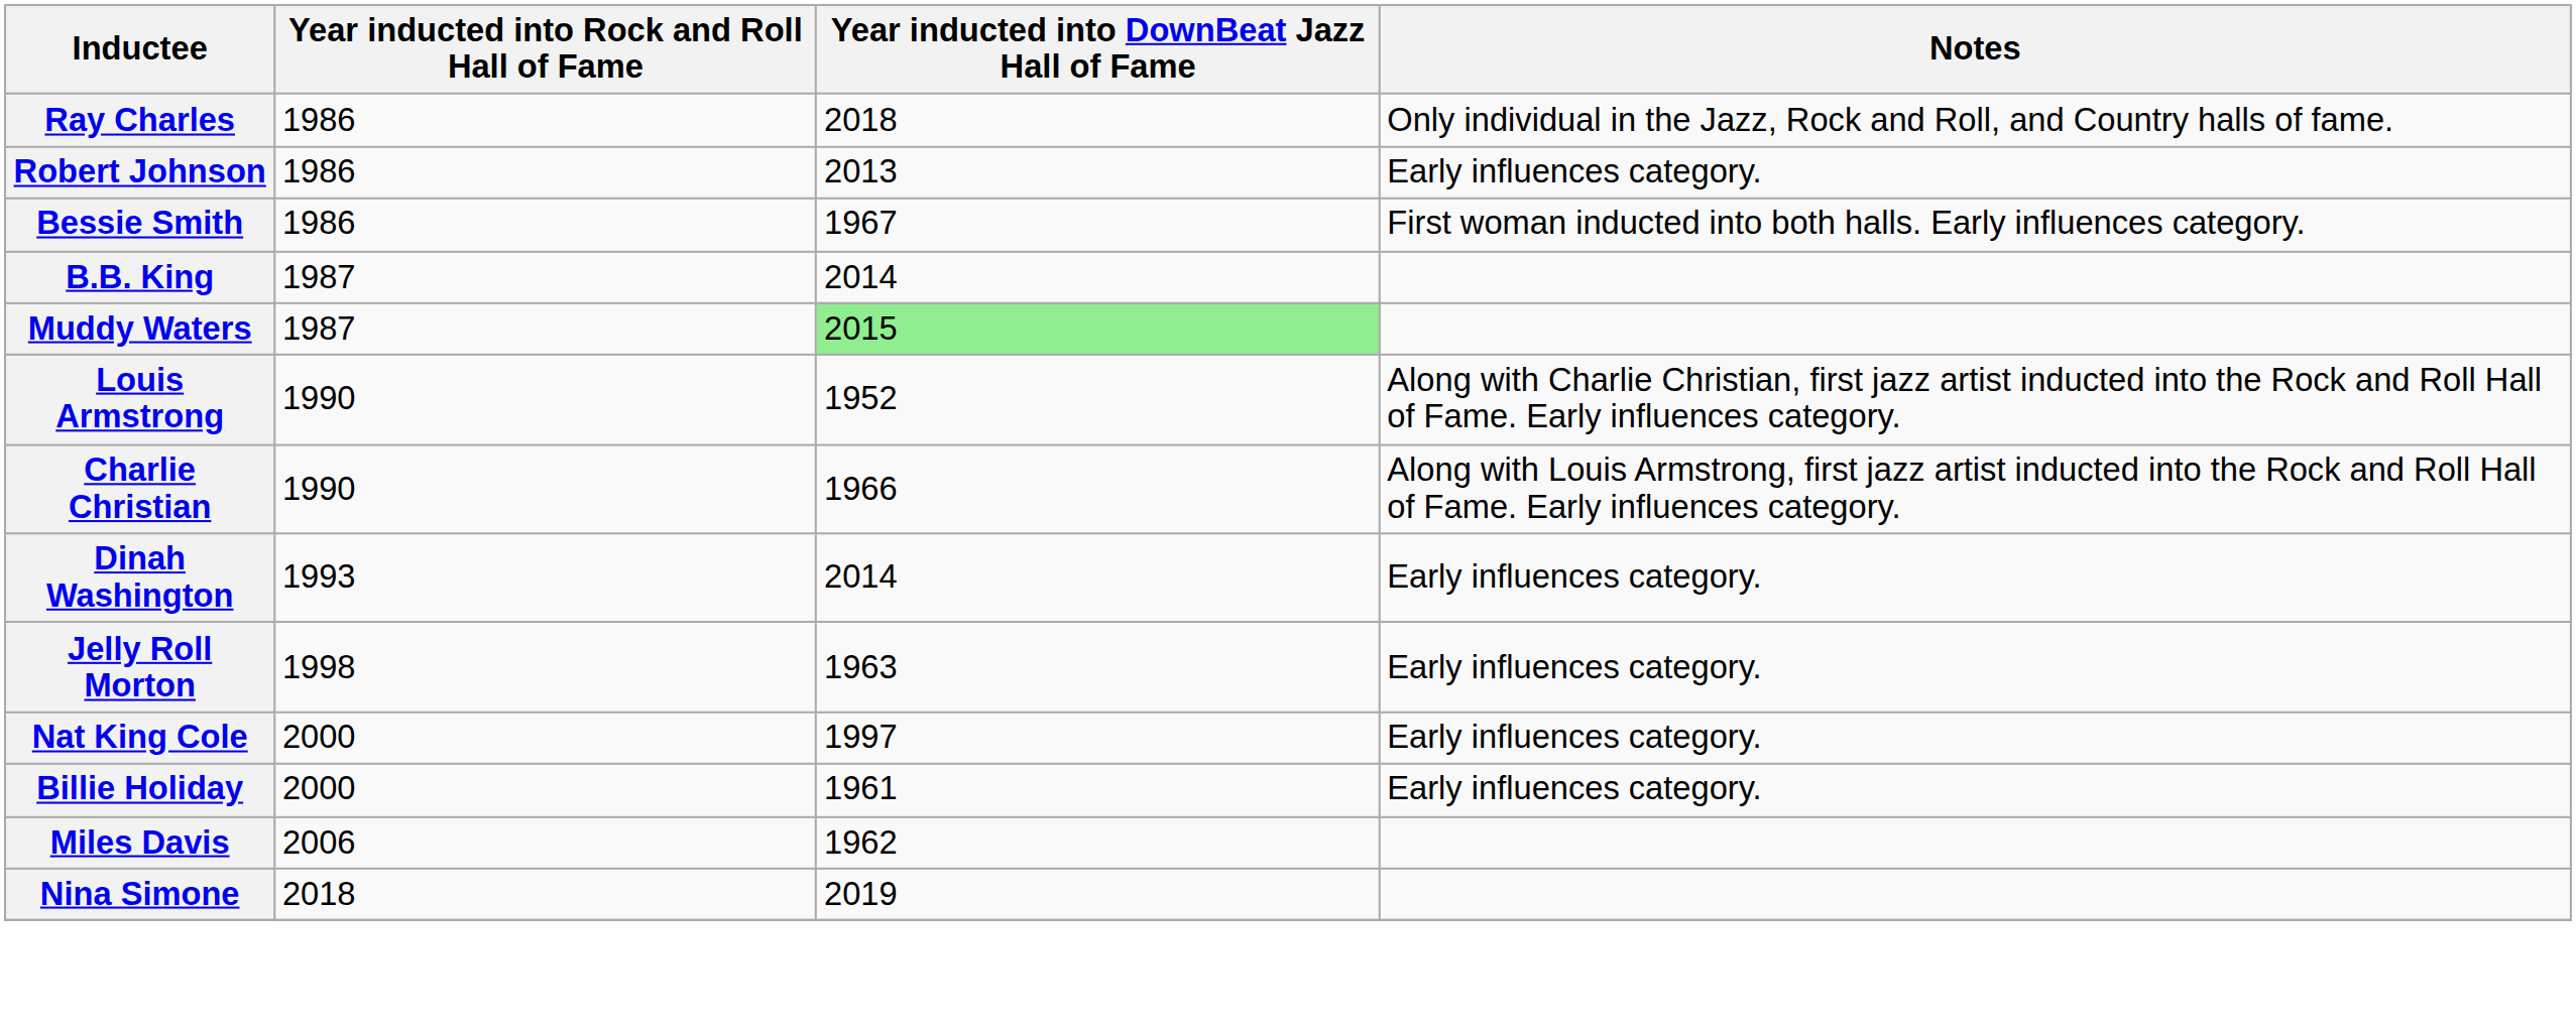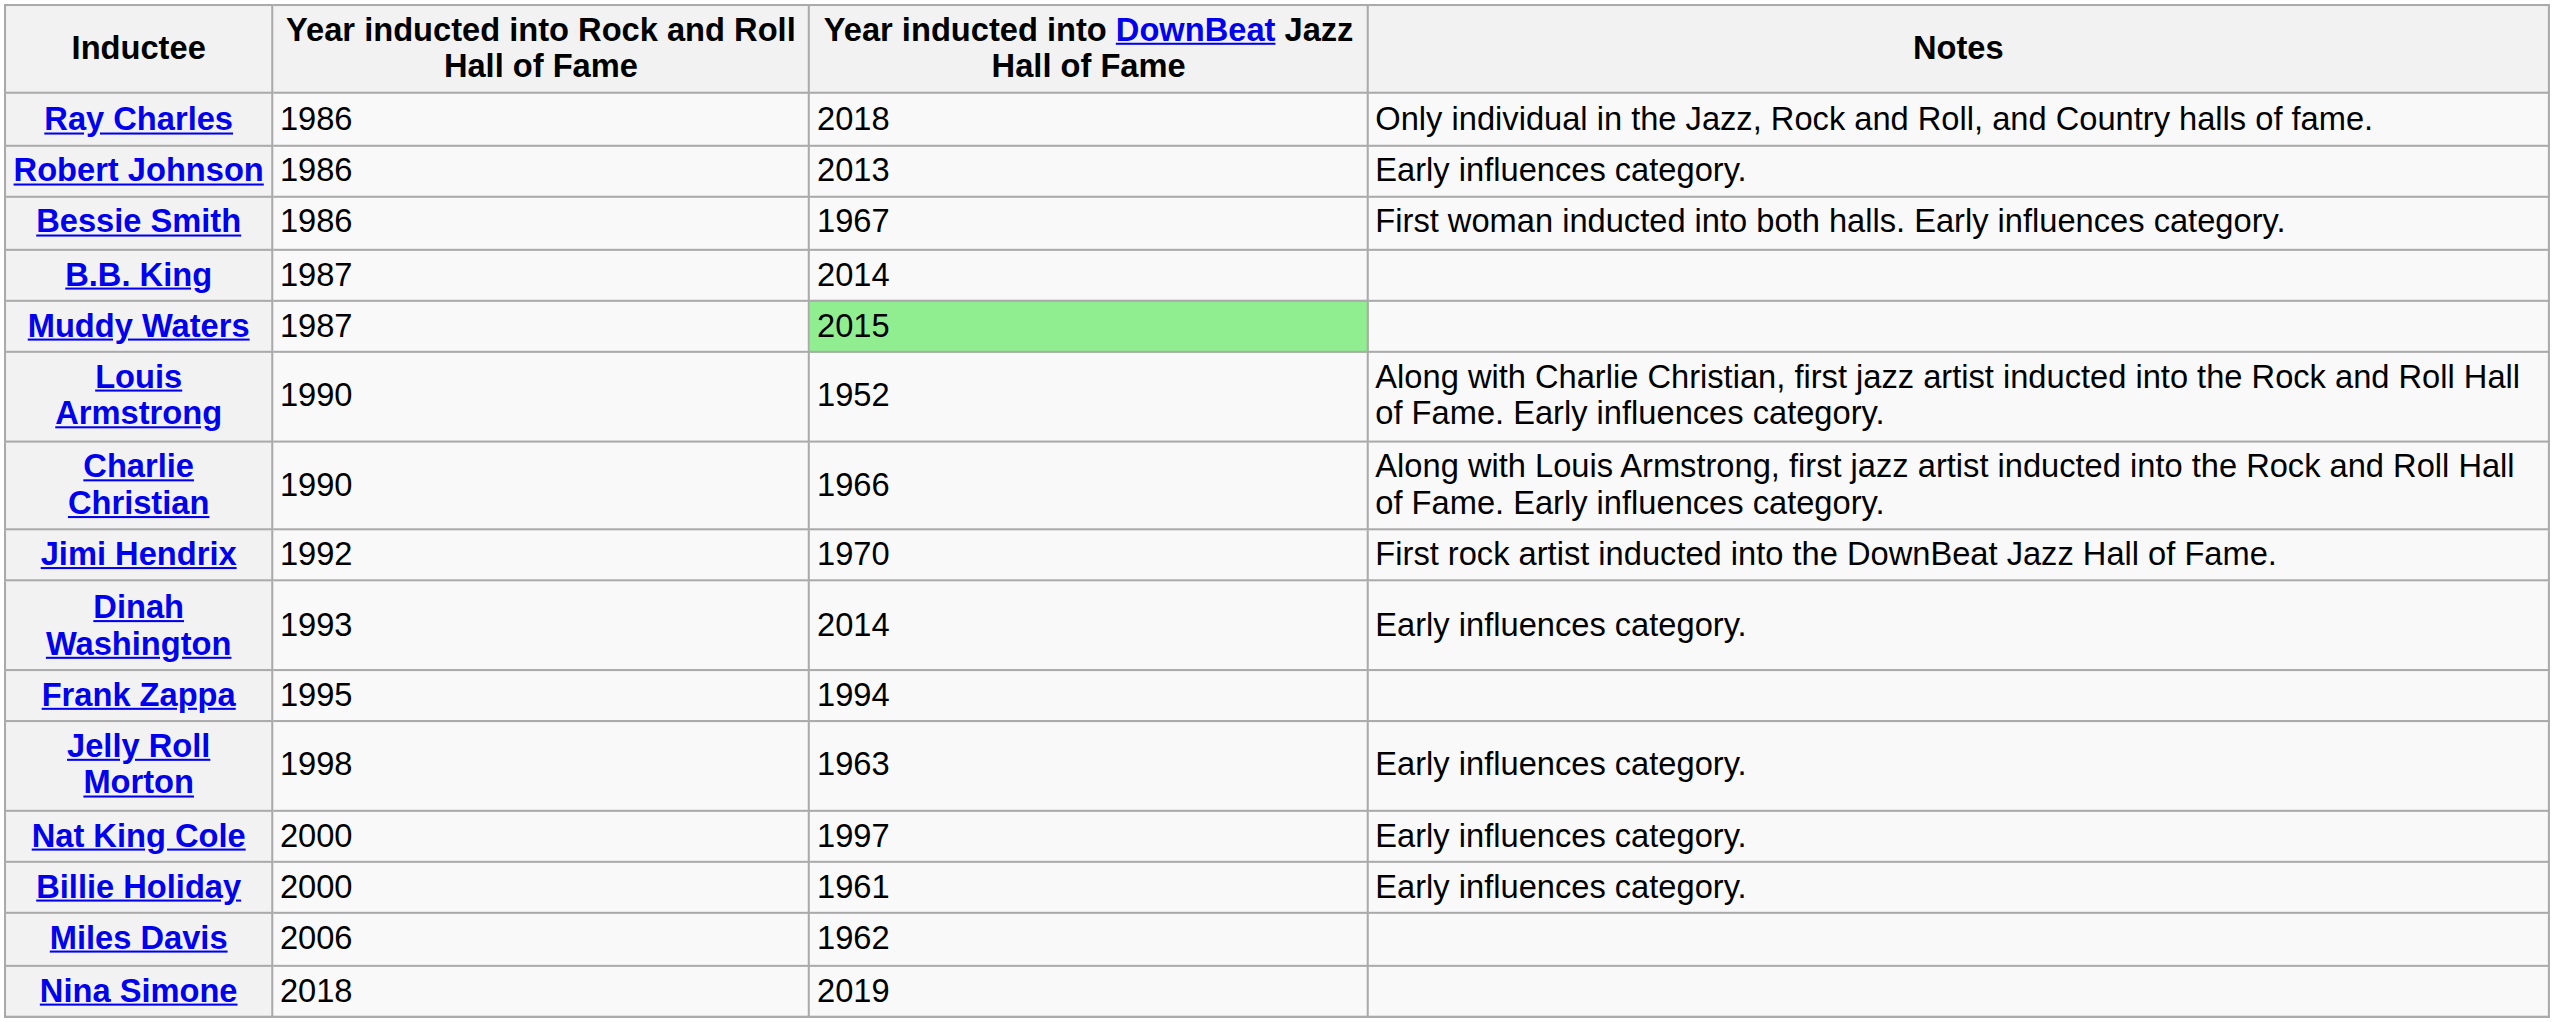 <table role="Rock and Roll Hall of Fame inductees also in the DownBeat Jazz Hall of Fame" class="wikitable mw-collapsible mw-collapsed">
 <tr>
 <th scope="col">Inductee</th>
 <th scope="col">Year inducted into Rock and Roll Hall of Fame</th>
 <th scope="col">Year inducted into <a href='#'>DownBeat</a> Jazz Hall of Fame</th>
 <th scope="col">Notes</th>
 </tr>
 <tr>
 <th scope="row"><a href='#'>Ray Charles</a></th>
 <td>1986</td>
 <td>2018</td>
 <td>Only individual in the Jazz, Rock and Roll, and Country halls of fame.</td>
 </tr>
 <tr>
 <th scope="row"><a href='#'>Robert Johnson</a></th>
 <td>1986</td>
 <td>2013</td>
 <td>Early influences category.</td>
 </tr>
 <tr>
 <th scope="row"><a href='#'>Bessie Smith</a></th>
 <td>1986</td>
 <td>1967</td>
 <td>First woman inducted into both halls. Early influences category.</td>
 </tr>
 <tr>
 <th scope="row"><a href='#'>B.B. King</a></th>
 <td>1987</td>
 <td>2014</td>
 <td></td>
 </tr>
 <tr>
 <th scope="row"><a href='#'>Muddy Waters</a></th>
 <td>1987</td>
 <td style="background: lightgreen;">2015</td>
 <td></td>
 </tr>
 <tr>
 <th scope="row"><a href='#'>Louis Armstrong</a></th>
 <td>1990</td>
 <td>1952</td>
 <td>Along with Charlie Christian, first jazz artist inducted into the Rock and Roll Hall of Fame. Early influences category.</td>
 </tr>
 <tr>
 <th scope="row"><a href='#'>Charlie Christian</a></th>
 <td>1990</td>
 <td>1966</td>
 <td>Along with Louis Armstrong, first jazz artist inducted into the Rock and Roll Hall of Fame. Early influences category.</td>
 </tr>
 <tr>
+<th scope="row"><a href='#'>Jimi Hendrix</a></th>
+<td>1992</td>
+<td>1970</td>
+<td>First rock artist inducted into the DownBeat Jazz Hall of Fame.</td>
+</tr>
+<tr>
 <th scope="row"><a href='#'>Dinah Washington</a></th>
 <td>1993</td>
 <td>2014</td>
 <td>Early influences category.</td>
+</tr>
+<tr>
+<th scope="row"><a href='#'>Frank Zappa</a></th>
+<td>1995</td>
+<td>1994</td>
+<td></td>
 </tr>
 <tr>
 <th scope="row"><a href='#'>Jelly Roll Morton</a></th>
 <td>1998</td>
 <td>1963</td>
 <td>Early influences category.</td>
 </tr>
 <tr>
 <th scope="row"><a href='#'>Nat King Cole</a></th>
 <td>2000</td>
 <td>1997</td>
 <td>Early influences category.</td>
 </tr>
 <tr>
 <th scope="row"><a href='#'>Billie Holiday</a></th>
 <td>2000</td>
 <td>1961</td>
 <td>Early influences category.</td>
 </tr>
 <tr>
 <th scope="row"><a href='#'>Miles Davis</a></th>
 <td>2006</td>
 <td>1962</td>
 <td></td>
 </tr>
 <tr>
 <th scope="row"><a href='#'>Nina Simone</a></th>
 <td>2018</td>
 <td>2019</td>
 <td></td>
 </tr>
 <tr>
 </tr>
 </table>
